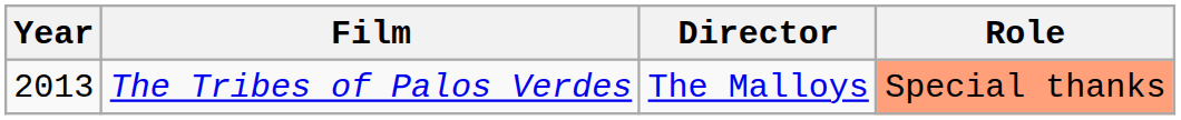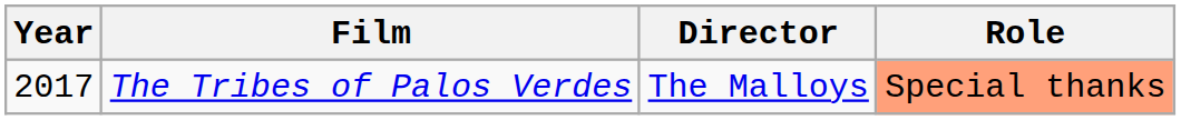 <table class="wikitable">
 <tr>
 <th>Year</th>
 <th>Film</th>
 <th>Director</th>
 <th>Role</th>
 </tr>
 <tr>
-<td>2013</td>
+<td>2017</td>
 <td><em><a href='#'>The Tribes of Palos Verdes</a></em></td>
 <td><a href='#'>The Malloys</a></td>
 <td style="background: lightsalmon;">Special thanks</td>
 </tr>
 </table>
